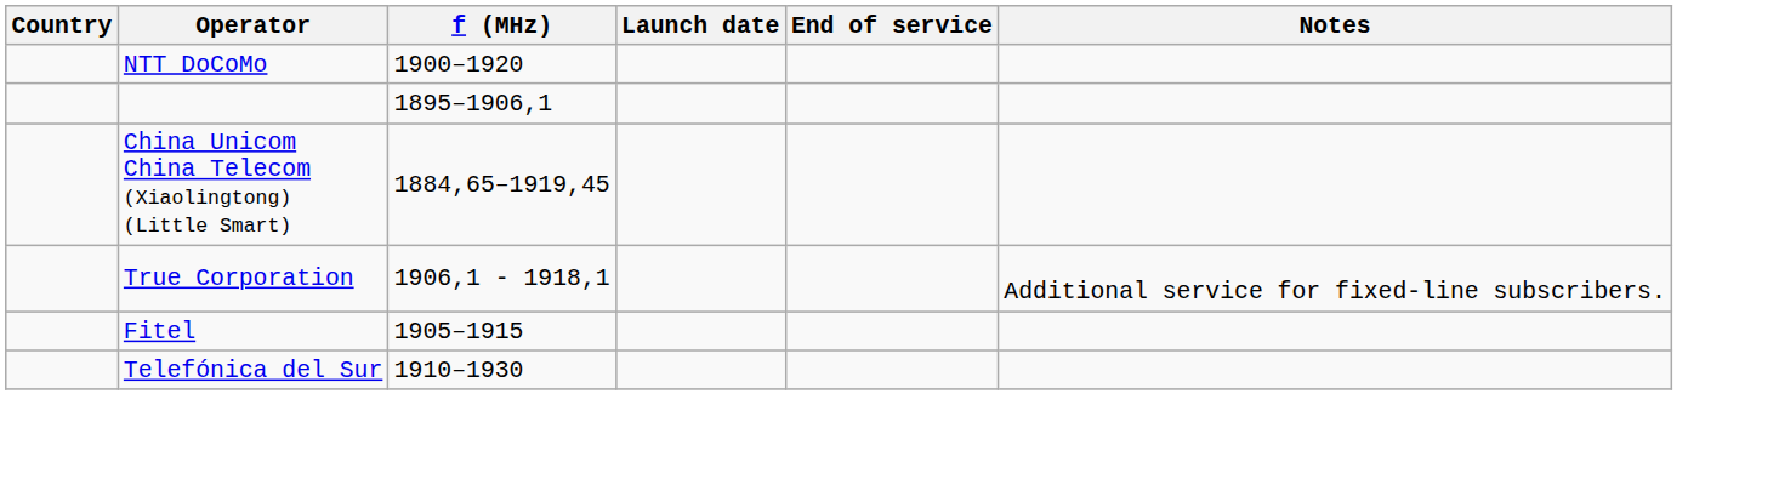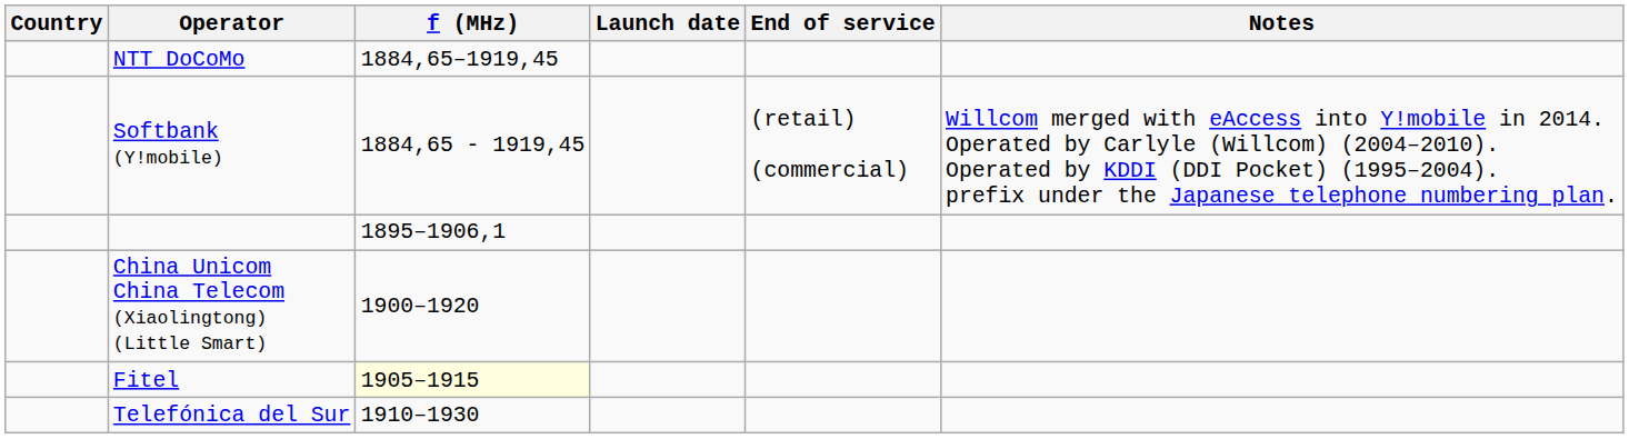 <table class="wikitable">
 <tr>
 <th>Country</th>
 <th>Operator</th>
 <th><a href='#'>f</a> (MHz)</th>
 <th>Launch date</th>
 <th>End of service</th>
 <th>Notes</th>
 </tr>
 <tr>
 <td></td>
 <td><a href='#'>NTT DoCoMo</a></td>
-<td>1900–1920</td>
+<td>1884,65–1919,45</td>
 <td></td>
 <td></td>
 <td></td>
+</tr>
+<tr>
+<td></td>
+<td><a href='#'>Softbank</a><br><small>(Y!mobile)</small></td>
+<td>1884,65 - 1919,45</td>
+<td></td>
+<td> (retail)<br><br> (commercial)</td>
+<td><br><a href='#'>Willcom</a> merged with <a href='#'>eAccess</a> into <a href='#'>Y!mobile</a> in 2014.<br>Operated by Carlyle (Willcom) (2004–2010).<br>Operated by <a href='#'>KDDI</a> (DDI Pocket) (1995–2004).<br> prefix under the <a href='#'>Japanese telephone numbering plan</a>.</td>
 </tr>
 <tr>
 <td></td>
 <td></td>
 <td>1895–1906,1</td>
 <td></td>
 <td></td>
 <td></td>
 </tr>
 <tr>
 <td></td>
 <td><a href='#'>China Unicom</a><br><a href='#'>China Telecom</a><br><small>(Xiaolingtong)</small><br><small>(Little Smart)</small></td>
-<td>1884,65–1919,45</td>
+<td>1900–1920</td>
 <td></td>
 <td></td>
 <td></td>
 </tr>
 <tr>
 <td></td>
-<td><a href='#'>True Corporation</a><br></td>
-<td>1906,1 - 1918,1</td>
-<td></td>
-<td></td>
-<td><br>Additional service for fixed-line subscribers.</td>
-</tr>
-<tr>
-<td></td>
 <td><a href='#'>Fitel</a></td>
-<td>1905–1915</td>
+<td style="background: lightyellow;">1905–1915</td>
 <td></td>
 <td></td>
 <td></td>
 </tr>
 <tr>
 <td></td>
 <td><a href='#'>Telefónica del Sur</a></td>
 <td>1910–1930</td>
 <td></td>
 <td></td>
 <td></td>
 </tr>
 </table>
